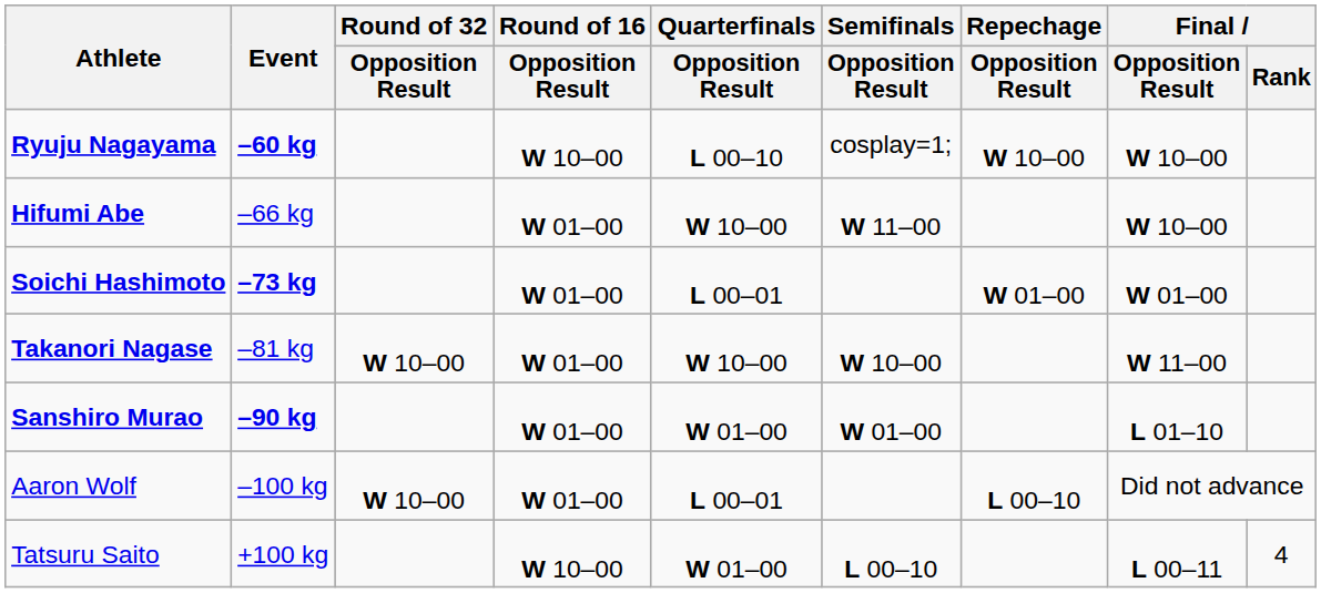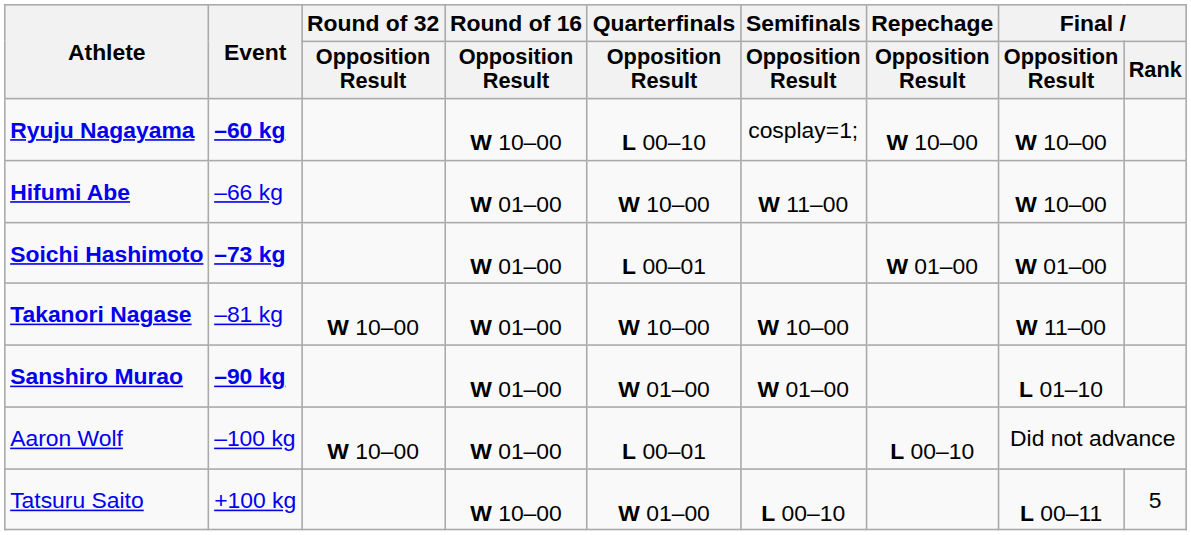 <table class=wikitable style=font-size:90%;>
 <tr>
 <th rowspan=2>Athlete</th>
 <th rowspan=2>Event</th>
 <th>Round of 32</th>
 <th>Round of 16</th>
 <th>Quarterfinals</th>
 <th>Semifinals</th>
 <th>Repechage</th>
 <th colspan=2>Final / </th>
 </tr>
 <tr style=font-size:95%>
 <th>Opposition<br>Result</th>
 <th>Opposition<br>Result</th>
 <th>Opposition<br>Result</th>
 <th>Opposition<br>Result</th>
 <th>Opposition<br>Result</th>
 <th>Opposition<br>Result</th>
 <th>Rank</th>
 </tr>
 <tr align=center>
 <td align=left><strong><a href='#'>Ryuju Nagayama</a></strong></td>
 <td align=left><strong><a href='#'>–60 kg</a></strong></td>
 <td></td>
 <td><br><strong>W</strong> 10–00</td>
 <td><br><strong>L</strong> 00–10</td>
 <td>cosplay=1;</td>
 <td><br><strong>W</strong> 10–00</td>
 <td><br><strong>W</strong> 10–00</td>
 <td></td>
 </tr>
 <tr align=center>
 <td align=left><strong><a href='#'>Hifumi Abe</a></strong></td>
 <td align=left><a href='#'>–66 kg</a></td>
 <td></td>
 <td><br><strong>W</strong> 01–00</td>
 <td><br><strong>W</strong> 10–00</td>
 <td><br><strong>W</strong> 11–00</td>
 <td></td>
 <td><br><strong>W</strong> 10–00</td>
 <td></td>
 </tr>
 <tr align=center>
 <td align=left><strong><a href='#'>Soichi Hashimoto</a></strong></td>
 <td align=left><strong><a href='#'>–73 kg</a></strong></td>
 <td></td>
 <td><br><strong>W</strong> 01–00</td>
 <td><br><strong>L</strong> 00–01</td>
 <td></td>
 <td><br><strong>W</strong> 01–00</td>
 <td><br><strong>W</strong> 01–00</td>
 <td></td>
 </tr>
 <tr align=center>
 <td align=left><strong><a href='#'>Takanori Nagase</a></strong></td>
 <td align=left><a href='#'>–81 kg</a></td>
 <td><br><strong>W</strong> 10–00</td>
 <td><br><strong>W</strong> 01–00</td>
 <td><br><strong>W</strong> 10–00</td>
 <td><br><strong>W</strong> 10–00</td>
 <td></td>
 <td><br><strong>W</strong> 11–00</td>
 <td></td>
 </tr>
 <tr align=center>
 <td align=left><strong><a href='#'>Sanshiro Murao</a></strong></td>
 <td align=left><strong><a href='#'>–90 kg</a></strong></td>
 <td></td>
 <td><br><strong>W</strong> 01–00</td>
 <td><br><strong>W</strong> 01–00</td>
 <td><br><strong>W</strong> 01–00</td>
 <td></td>
 <td><br><strong>L</strong> 01–10</td>
 <td></td>
 </tr>
 <tr align=center>
 <td align=left><a href='#'>Aaron Wolf</a></td>
 <td align=left><a href='#'>–100 kg</a></td>
 <td><br><strong>W</strong> 10–00</td>
 <td><br><strong>W</strong> 01–00</td>
 <td><br><strong>L</strong> 00–01</td>
 <td></td>
 <td><br><strong>L</strong> 00–10</td>
 <td colspan="2">Did not advance</td>
 </tr>
 <tr align=center>
 <td align=left><a href='#'>Tatsuru Saito</a></td>
 <td align=left><a href='#'>+100 kg</a></td>
 <td></td>
 <td><br><strong>W</strong> 10–00</td>
 <td><br><strong>W</strong> 01–00</td>
 <td><br><strong>L</strong> 00–10</td>
 <td></td>
 <td><br><strong>L</strong> 00–11</td>
-<td>4</td>
+<td>5</td>
 </tr>
 </table>
